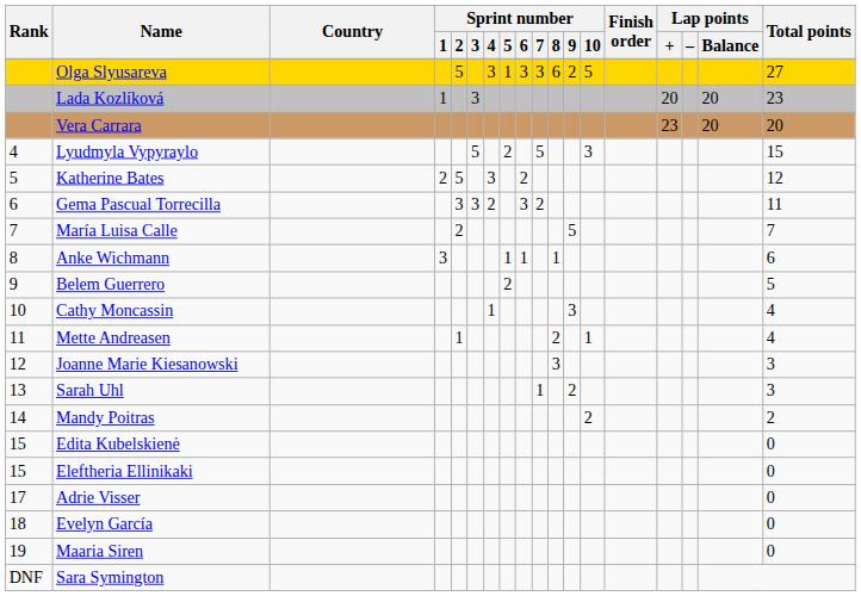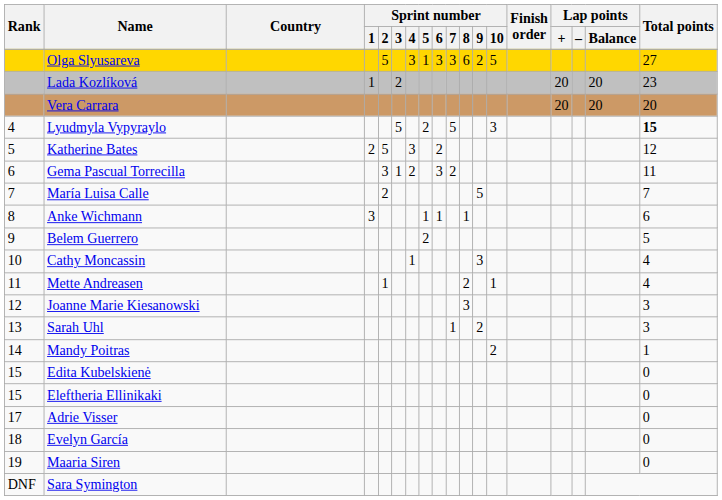 <table class="wikitable">
 <tr>
 <th width=20 rowspan=2>Rank</th>
 <th width=200 rowspan=2>Name</th>
 <th width=150 rowspan=2>Country</th>
 <th colspan=10>Sprint number</th>
 <th rowspan=2 width=30>Finish order</th>
 <th colspan=3>Lap points</th>
 <th rowspan=2>Total points</th>
 </tr>
 <tr>
 <th>1</th>
 <th>2</th>
 <th>3</th>
 <th>4</th>
 <th>5</th>
 <th>6</th>
 <th>7</th>
 <th>8</th>
 <th>9</th>
 <th>10</th>
 <th>+</th>
 <th>–</th>
 <th>Balance</th>
 </tr>
 <tr>
 </tr>
 <tr bgcolor=gold>
 <td></td>
 <td><a href='#'>Olga Slyusareva</a></td>
 <td></td>
 <td></td>
 <td>5</td>
 <td></td>
 <td>3</td>
 <td>1</td>
 <td>3</td>
 <td>3</td>
 <td>6</td>
 <td>2</td>
 <td>5</td>
 <td></td>
 <td></td>
 <td></td>
 <td></td>
 <td>27</td>
 </tr>
 <tr bgcolor=silver>
 <td></td>
 <td><a href='#'>Lada Kozlíková</a></td>
 <td></td>
 <td>1</td>
 <td></td>
-<td>3</td>
+<td>2</td>
 <td></td>
 <td></td>
 <td></td>
 <td></td>
 <td></td>
 <td></td>
 <td></td>
 <td></td>
 <td>20</td>
 <td></td>
 <td>20</td>
 <td>23</td>
 </tr>
 <tr bgcolor=cc9966>
 <td></td>
 <td><a href='#'>Vera Carrara</a></td>
 <td></td>
 <td></td>
 <td></td>
 <td></td>
 <td></td>
 <td></td>
 <td></td>
 <td></td>
 <td></td>
 <td></td>
 <td></td>
 <td></td>
-<td>23</td>
+<td>20</td>
 <td></td>
 <td>20</td>
 <td>20</td>
 </tr>
 <tr>
 <td>4</td>
 <td><a href='#'>Lyudmyla Vypyraylo</a></td>
 <td></td>
 <td></td>
 <td></td>
 <td>5</td>
 <td></td>
 <td>2</td>
 <td></td>
 <td>5</td>
 <td></td>
 <td></td>
 <td>3</td>
 <td></td>
 <td></td>
 <td></td>
 <td></td>
-<td>15</td>
+<td><strong>15</strong></td>
 </tr>
 <tr>
 <td>5</td>
 <td><a href='#'>Katherine Bates</a></td>
 <td></td>
 <td>2</td>
 <td>5</td>
 <td></td>
 <td>3</td>
 <td></td>
 <td>2</td>
 <td></td>
 <td></td>
 <td></td>
 <td></td>
 <td></td>
 <td></td>
 <td></td>
 <td></td>
 <td>12</td>
 </tr>
 <tr>
 <td>6</td>
 <td><a href='#'>Gema Pascual Torrecilla</a></td>
 <td></td>
 <td></td>
 <td>3</td>
-<td>3</td>
+<td>1</td>
 <td>2</td>
 <td></td>
 <td>3</td>
 <td>2</td>
 <td></td>
 <td></td>
 <td></td>
 <td></td>
 <td></td>
 <td></td>
 <td></td>
 <td>11</td>
 </tr>
 <tr>
 <td>7</td>
 <td><a href='#'>María Luisa Calle</a></td>
 <td></td>
 <td></td>
 <td>2</td>
 <td></td>
 <td></td>
 <td></td>
 <td></td>
 <td></td>
 <td></td>
 <td>5</td>
 <td></td>
 <td></td>
 <td></td>
 <td></td>
 <td></td>
 <td>7</td>
 </tr>
 <tr>
 <td>8</td>
 <td><a href='#'>Anke Wichmann</a></td>
 <td></td>
 <td>3</td>
 <td></td>
 <td></td>
 <td></td>
 <td>1</td>
 <td>1</td>
 <td></td>
 <td>1</td>
 <td></td>
 <td></td>
 <td></td>
 <td></td>
 <td></td>
 <td></td>
 <td>6</td>
 </tr>
 <tr>
 <td>9</td>
 <td><a href='#'>Belem Guerrero</a></td>
 <td></td>
 <td></td>
 <td></td>
 <td></td>
 <td></td>
 <td>2</td>
 <td></td>
 <td></td>
 <td></td>
 <td></td>
 <td></td>
 <td></td>
 <td></td>
 <td></td>
 <td></td>
 <td>5</td>
 </tr>
 <tr>
 <td>10</td>
 <td><a href='#'>Cathy Moncassin</a></td>
 <td></td>
 <td></td>
 <td></td>
 <td></td>
 <td>1</td>
 <td></td>
 <td></td>
 <td></td>
 <td></td>
 <td>3</td>
 <td></td>
 <td></td>
 <td></td>
 <td></td>
 <td></td>
 <td>4</td>
 </tr>
 <tr>
 <td>11</td>
 <td><a href='#'>Mette Andreasen</a></td>
 <td></td>
 <td></td>
 <td>1</td>
 <td></td>
 <td></td>
 <td></td>
 <td></td>
 <td></td>
 <td>2</td>
 <td></td>
 <td>1</td>
 <td></td>
 <td></td>
 <td></td>
 <td></td>
 <td>4</td>
 </tr>
 <tr>
 <td>12</td>
 <td><a href='#'>Joanne Marie Kiesanowski</a></td>
 <td></td>
 <td></td>
 <td></td>
 <td></td>
 <td></td>
 <td></td>
 <td></td>
 <td></td>
 <td>3</td>
 <td></td>
 <td></td>
 <td></td>
 <td></td>
 <td></td>
 <td></td>
 <td>3</td>
 </tr>
 <tr>
 <td>13</td>
 <td><a href='#'>Sarah Uhl</a></td>
 <td></td>
 <td></td>
 <td></td>
 <td></td>
 <td></td>
 <td></td>
 <td></td>
 <td>1</td>
 <td></td>
 <td>2</td>
 <td></td>
 <td></td>
 <td></td>
 <td></td>
 <td></td>
 <td>3</td>
 </tr>
 <tr>
 <td>14</td>
 <td><a href='#'>Mandy Poitras</a></td>
 <td></td>
 <td></td>
 <td></td>
 <td></td>
 <td></td>
 <td></td>
 <td></td>
 <td></td>
 <td></td>
 <td></td>
 <td>2</td>
 <td></td>
 <td></td>
 <td></td>
 <td></td>
-<td>2</td>
+<td>1</td>
 </tr>
 <tr>
 <td>15</td>
 <td><a href='#'>Edita Kubelskienė</a></td>
 <td></td>
 <td></td>
 <td></td>
 <td></td>
 <td></td>
 <td></td>
 <td></td>
 <td></td>
 <td></td>
 <td></td>
 <td></td>
 <td></td>
 <td></td>
 <td></td>
 <td></td>
 <td>0</td>
 </tr>
 <tr>
 <td>15</td>
 <td><a href='#'>Eleftheria Ellinikaki</a></td>
 <td></td>
 <td></td>
 <td></td>
 <td></td>
 <td></td>
 <td></td>
 <td></td>
 <td></td>
 <td></td>
 <td></td>
 <td></td>
 <td></td>
 <td></td>
 <td></td>
 <td></td>
 <td>0</td>
 </tr>
 <tr>
 <td>17</td>
 <td><a href='#'>Adrie Visser</a></td>
 <td></td>
 <td></td>
 <td></td>
 <td></td>
 <td></td>
 <td></td>
 <td></td>
 <td></td>
 <td></td>
 <td></td>
 <td></td>
 <td></td>
 <td></td>
 <td></td>
 <td></td>
 <td>0</td>
 </tr>
 <tr>
 <td>18</td>
 <td><a href='#'>Evelyn García</a></td>
 <td></td>
 <td></td>
 <td></td>
 <td></td>
 <td></td>
 <td></td>
 <td></td>
 <td></td>
 <td></td>
 <td></td>
 <td></td>
 <td></td>
 <td></td>
 <td></td>
 <td></td>
 <td>0</td>
 </tr>
 <tr>
 <td>19</td>
 <td><a href='#'>Maaria Siren</a></td>
 <td></td>
 <td></td>
 <td></td>
 <td></td>
 <td></td>
 <td></td>
 <td></td>
 <td></td>
 <td></td>
 <td></td>
 <td></td>
 <td></td>
 <td></td>
 <td></td>
 <td></td>
 <td>0</td>
 </tr>
 <tr>
 <td>DNF</td>
 <td><a href='#'>Sara Symington</a></td>
 <td></td>
 <td></td>
 <td></td>
 <td></td>
 <td></td>
 <td></td>
 <td></td>
 <td></td>
 <td></td>
 <td></td>
 <td></td>
 <td></td>
 <td></td>
 <td></td>
 </tr>
 </table>
